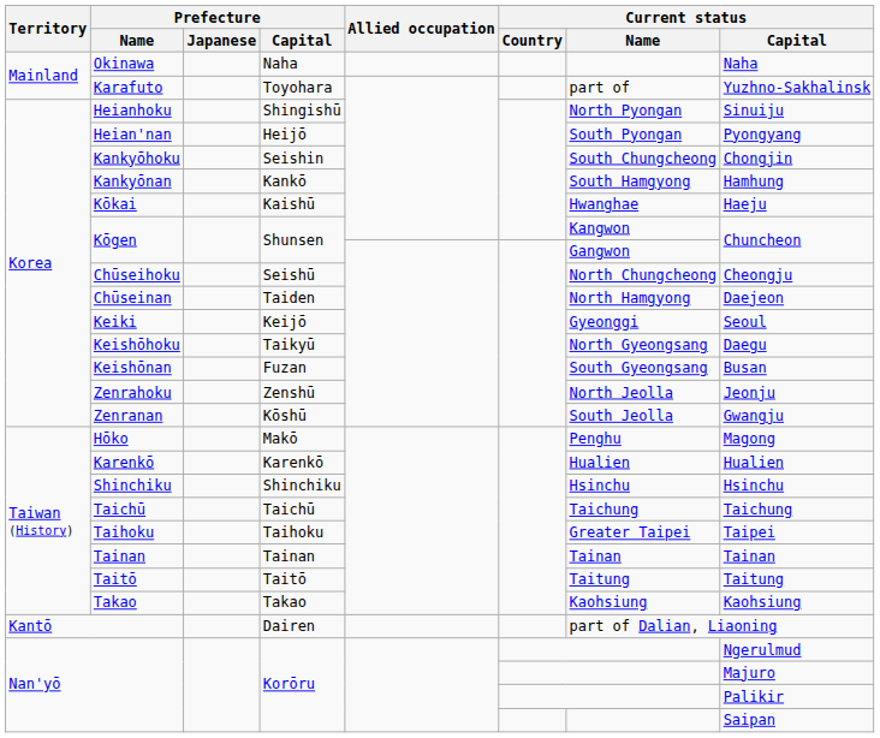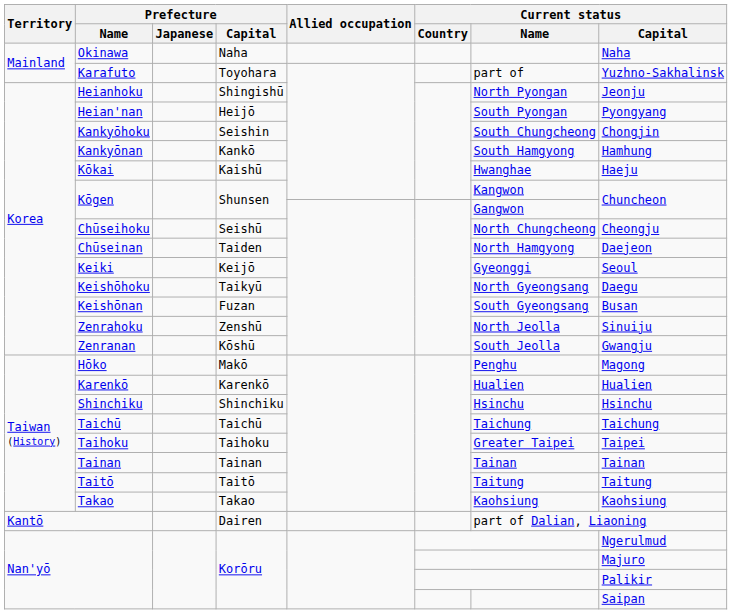 <table class="wikitable sortable">
 <tr>
 <th rowspan=2>Territory</th>
 <th colspan=3>Prefecture</th>
 <th rowspan=2>Allied occupation</th>
 <th colspan=3>Current  status</th>
 </tr>
 <tr>
 <th>Name</th>
 <th>Japanese</th>
 <th>Capital</th>
 <th>Country</th>
 <th>Name</th>
 <th>Capital</th>
 </tr>
 <tr>
 <td rowspan=2><a href='#'>Mainland</a></td>
 <td><a href='#'>Okinawa</a></td>
 <td></td>
 <td>Naha</td>
 <td></td>
 <td></td>
 <td></td>
 <td><a href='#'>Naha</a></td>
 </tr>
 <tr>
 <td><a href='#'>Karafuto</a></td>
 <td></td>
 <td>Toyohara</td>
 <td rowspan=7></td>
 <td></td>
 <td>part of </td>
 <td><a href='#'>Yuzhno-Sakhalinsk</a></td>
 </tr>
 <tr>
 <td rowspan=14><a href='#'>Korea</a></td>
 <td><a href='#'>Heianhoku</a></td>
 <td></td>
 <td>Shingishū</td>
 <td rowspan=6></td>
 <td><a href='#'>North Pyongan</a></td>
-<td><a href='#'>Sinuiju</a></td>
+<td><a href='#'>Jeonju</a></td>
 </tr>
 <tr>
 <td><a href='#'>Heian'nan</a></td>
 <td></td>
 <td>Heijō</td>
 <td><a href='#'>South Pyongan</a></td>
 <td><a href='#'>Pyongyang</a></td>
 </tr>
 <tr>
 <td><a href='#'>Kankyōhoku</a></td>
 <td></td>
 <td>Seishin</td>
 <td><a href='#'>South Chungcheong</a></td>
 <td><a href='#'>Chongjin</a></td>
 </tr>
 <tr>
 <td><a href='#'>Kankyōnan</a></td>
 <td></td>
 <td>Kankō</td>
 <td><a href='#'>South Hamgyong</a></td>
 <td><a href='#'>Hamhung</a></td>
 </tr>
 <tr>
 <td><a href='#'>Kōkai</a></td>
 <td></td>
 <td>Kaishū</td>
 <td><a href='#'>Hwanghae</a></td>
 <td><a href='#'>Haeju</a></td>
 </tr>
 <tr>
 <td rowspan=2><a href='#'>Kōgen</a></td>
 <td rowspan=2></td>
 <td rowspan=2>Shunsen</td>
 <td><a href='#'>Kangwon</a></td>
 <td rowspan=2><a href='#'>Chuncheon</a></td>
 </tr>
 <tr>
 <td rowspan=8></td>
 <td rowspan=8></td>
 <td><a href='#'>Gangwon</a></td>
 </tr>
 <tr>
 <td><a href='#'>Chūseihoku</a></td>
 <td></td>
 <td>Seishū</td>
 <td><a href='#'>North Chungcheong</a></td>
 <td><a href='#'>Cheongju</a></td>
 </tr>
 <tr>
 <td><a href='#'>Chūseinan</a></td>
 <td></td>
 <td>Taiden</td>
 <td><a href='#'>North Hamgyong</a></td>
 <td><a href='#'>Daejeon</a></td>
 </tr>
 <tr>
 <td><a href='#'>Keiki</a></td>
 <td></td>
 <td>Keijō</td>
 <td><a href='#'>Gyeonggi</a></td>
 <td><a href='#'>Seoul</a></td>
 </tr>
 <tr>
 <td><a href='#'>Keishōhoku</a></td>
 <td></td>
 <td>Taikyū</td>
 <td><a href='#'>North Gyeongsang</a></td>
 <td><a href='#'>Daegu</a></td>
 </tr>
 <tr>
 <td><a href='#'>Keishōnan</a></td>
 <td></td>
 <td>Fuzan</td>
 <td><a href='#'>South Gyeongsang</a></td>
 <td><a href='#'>Busan</a></td>
 </tr>
 <tr>
 <td><a href='#'>Zenrahoku</a></td>
 <td></td>
 <td>Zenshū</td>
 <td><a href='#'>North Jeolla</a></td>
-<td><a href='#'>Jeonju</a></td>
+<td><a href='#'>Sinuiju</a></td>
 </tr>
 <tr>
 <td><a href='#'>Zenranan</a></td>
 <td></td>
 <td>Kōshū</td>
 <td><a href='#'>South Jeolla</a></td>
 <td><a href='#'>Gwangju</a></td>
 </tr>
 <tr>
 <td rowspan=8><a href='#'>Taiwan</a><br><small>(<a href='#'>History</a>)</small></td>
 <td><a href='#'>Hōko</a></td>
 <td></td>
 <td>Makō</td>
 <td rowspan=8></td>
 <td rowspan=8></td>
 <td><a href='#'>Penghu</a></td>
 <td><a href='#'>Magong</a></td>
 </tr>
 <tr>
 <td><a href='#'>Karenkō</a></td>
 <td></td>
 <td>Karenkō</td>
 <td><a href='#'>Hualien</a></td>
 <td><a href='#'>Hualien</a></td>
 </tr>
 <tr>
 <td><a href='#'>Shinchiku</a></td>
 <td></td>
 <td>Shinchiku</td>
 <td><a href='#'>Hsinchu</a></td>
 <td><a href='#'>Hsinchu</a></td>
 </tr>
 <tr>
 <td><a href='#'>Taichū</a></td>
 <td></td>
 <td>Taichū</td>
 <td><a href='#'>Taichung</a></td>
 <td><a href='#'>Taichung</a></td>
 </tr>
 <tr>
 <td><a href='#'>Taihoku</a></td>
 <td></td>
 <td>Taihoku</td>
 <td><a href='#'>Greater Taipei</a></td>
 <td><a href='#'>Taipei</a></td>
 </tr>
 <tr>
 <td><a href='#'>Tainan</a></td>
 <td></td>
 <td>Tainan</td>
 <td><a href='#'>Tainan</a></td>
 <td><a href='#'>Tainan</a></td>
 </tr>
 <tr>
 <td><a href='#'>Taitō</a></td>
 <td></td>
 <td>Taitō</td>
 <td><a href='#'>Taitung</a></td>
 <td><a href='#'>Taitung</a></td>
 </tr>
 <tr>
 <td><a href='#'>Takao</a></td>
 <td></td>
 <td>Takao</td>
 <td><a href='#'>Kaohsiung</a></td>
 <td><a href='#'>Kaohsiung</a></td>
 </tr>
 <tr>
 <td colspan=2><a href='#'>Kantō</a></td>
 <td></td>
 <td>Dairen</td>
 <td></td>
 <td></td>
 <td colspan=2>part of <a href='#'>Dalian</a>, <a href='#'>Liaoning</a></td>
 </tr>
 <tr>
 <td colspan=2 rowspan=4><a href='#'>Nan'yō</a></td>
 <td rowspan=4></td>
 <td rowspan=4><a href='#'>Korōru</a></td>
 <td rowspan=4></td>
 <td colspan=2></td>
 <td><a href='#'>Ngerulmud</a></td>
 </tr>
 <tr>
 <td colspan=2></td>
 <td><a href='#'>Majuro</a></td>
 </tr>
 <tr>
 <td colspan=2></td>
 <td><a href='#'>Palikir</a></td>
 </tr>
 <tr>
 <td></td>
 <td></td>
 <td><a href='#'>Saipan</a></td>
 </tr>
 </table>
